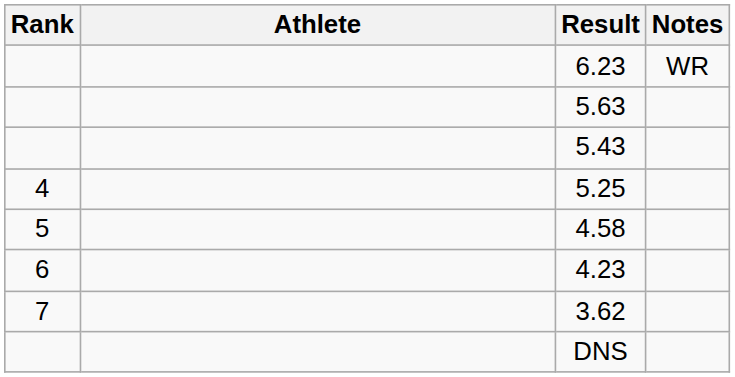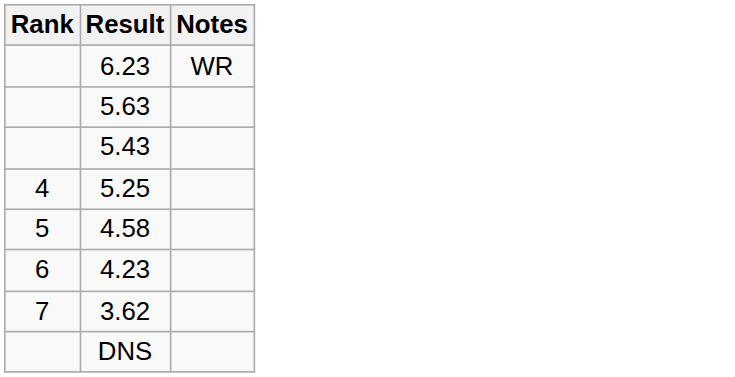 <table class="wikitable" style="text-align:center">
 <tr>
 <th>Rank</th>
-<th Style="width:18em">Athlete</th>
 <th>Result</th>
 <th>Notes</th>
 </tr>
 <tr>
 <td></td>
-<td style="text-align:left"></td>
 <td>6.23</td>
 <td>WR</td>
 </tr>
 <tr>
 <td></td>
-<td style="text-align:left"></td>
 <td>5.63</td>
 <td></td>
 </tr>
 <tr>
 <td></td>
-<td style="text-align:left"></td>
 <td>5.43</td>
 <td></td>
 </tr>
 <tr>
 <td>4</td>
-<td style="text-align:left"></td>
 <td>5.25</td>
 <td></td>
 </tr>
 <tr>
 <td>5</td>
-<td style="text-align:left"></td>
 <td>4.58</td>
 <td></td>
 </tr>
 <tr>
 <td>6</td>
-<td style="text-align:left"></td>
 <td>4.23</td>
 <td></td>
 </tr>
 <tr>
 <td>7</td>
-<td style="text-align:left"></td>
 <td>3.62</td>
 <td></td>
 </tr>
 <tr>
 <td></td>
-<td style="text-align:left"></td>
 <td>DNS</td>
 <td></td>
 </tr>
 </table>
